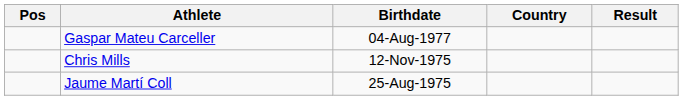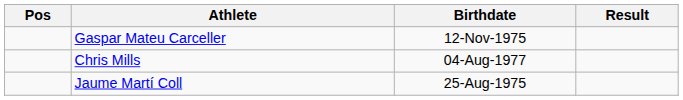 <table class="wikitable"  style="text-align:center; width:60%;">
 <tr>
 <th>Pos</th>
 <th>Athlete</th>
 <th>Birthdate</th>
-<th>Country</th>
 <th>Result</th>
 </tr>
 <tr>
 <td align=center></td>
 <td align=left><a href='#'>Gaspar Mateu Carceller</a></td>
-<td>04-Aug-1977</td>
-<td align=left></td>
+<td>12-Nov-1975</td>
 <td></td>
 </tr>
 <tr>
 <td align=center></td>
 <td align=left><a href='#'>Chris Mills</a></td>
-<td>12-Nov-1975</td>
-<td align=left></td>
+<td>04-Aug-1977</td>
 <td></td>
 </tr>
 <tr>
 <td align=center></td>
 <td align=left><a href='#'>Jaume Martí Coll</a></td>
 <td>25-Aug-1975</td>
-<td align=left></td>
 <td></td>
 </tr>
 </table>
